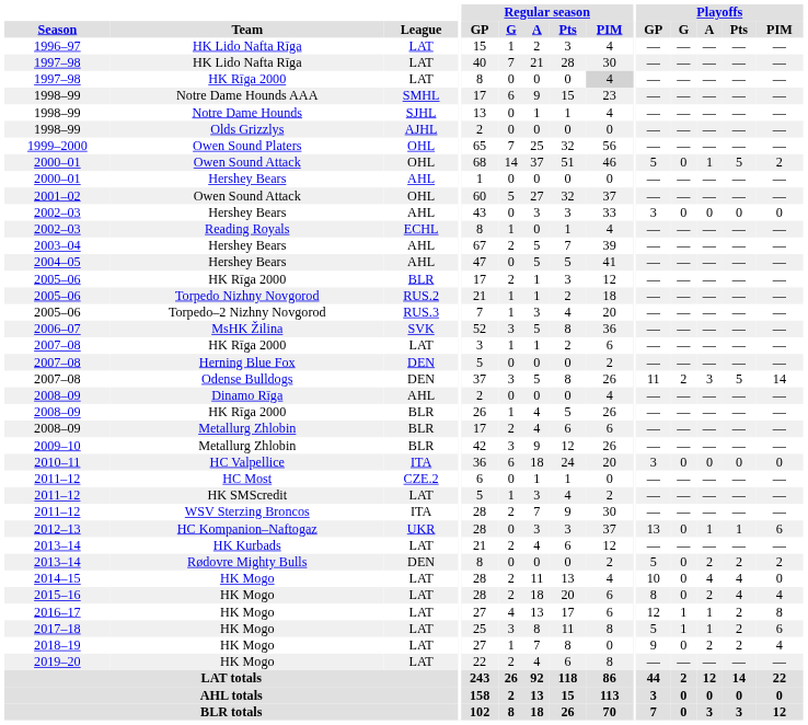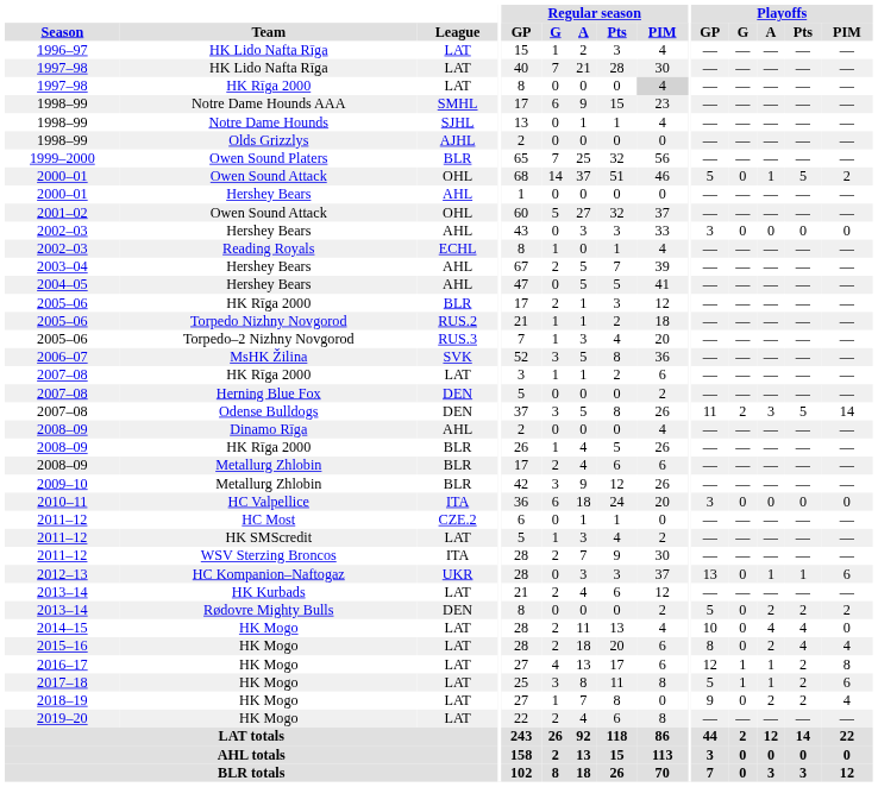 <table border="0" cellpadding="1" cellspacing="0" style="text-align:center; width:60em">
 <tr bgcolor="#e0e0e0">
 <th colspan="3" bgcolor="#ffffff"></th>
 <th rowspan="99" bgcolor="#ffffff"></th>
 <th colspan="5"><a href='#'>Regular season</a></th>
 <th rowspan="99" bgcolor="#ffffff"></th>
 <th colspan="5"><a href='#'>Playoffs</a></th>
 </tr>
 <tr bgcolor="#e0e0e0">
 <th><a href='#'>Season</a></th>
 <th>Team</th>
 <th>League</th>
 <th>GP</th>
 <th><a href='#'>G</a></th>
 <th><a href='#'>A</a></th>
 <th><a href='#'>Pts</a></th>
 <th><a href='#'>PIM</a></th>
 <th>GP</th>
 <th>G</th>
 <th>A</th>
 <th>Pts</th>
 <th>PIM</th>
 </tr>
 <tr>
 <td><a href='#'>1996–97</a></td>
 <td><a href='#'>HK Lido Nafta Rīga</a></td>
 <td><a href='#'>LAT</a></td>
 <td>15</td>
 <td>1</td>
 <td>2</td>
 <td>3</td>
 <td>4</td>
 <td>—</td>
 <td>—</td>
 <td>—</td>
 <td>—</td>
 <td>—</td>
 </tr>
 <tr bgcolor="#f0f0f0">
 <td><a href='#'>1997–98</a></td>
 <td>HK Lido Nafta Rīga</td>
 <td>LAT</td>
 <td>40</td>
 <td>7</td>
 <td>21</td>
 <td>28</td>
 <td>30</td>
 <td>—</td>
 <td>—</td>
 <td>—</td>
 <td>—</td>
 <td>—</td>
 </tr>
 <tr>
 <td><a href='#'>1997–98</a></td>
 <td><a href='#'>HK Rīga 2000</a></td>
 <td>LAT</td>
 <td>8</td>
 <td>0</td>
 <td>0</td>
 <td>0</td>
 <td style="background: lightgrey;">4</td>
 <td>—</td>
 <td>—</td>
 <td>—</td>
 <td>—</td>
 <td>—</td>
 </tr>
 <tr bgcolor="#f0f0f0">
 <td>1998–99</td>
 <td>Notre Dame Hounds AAA</td>
 <td><a href='#'>SMHL</a></td>
 <td>17</td>
 <td>6</td>
 <td>9</td>
 <td>15</td>
 <td>23</td>
 <td>—</td>
 <td>—</td>
 <td>—</td>
 <td>—</td>
 <td>—</td>
 </tr>
 <tr>
 <td>1998–99</td>
 <td><a href='#'>Notre Dame Hounds</a></td>
 <td><a href='#'>SJHL</a></td>
 <td>13</td>
 <td>0</td>
 <td>1</td>
 <td>1</td>
 <td>4</td>
 <td>—</td>
 <td>—</td>
 <td>—</td>
 <td>—</td>
 <td>—</td>
 </tr>
 <tr bgcolor="#f0f0f0">
 <td>1998–99</td>
 <td><a href='#'>Olds Grizzlys</a></td>
 <td><a href='#'>AJHL</a></td>
 <td>2</td>
 <td>0</td>
 <td>0</td>
 <td>0</td>
 <td>0</td>
 <td>—</td>
 <td>—</td>
 <td>—</td>
 <td>—</td>
 <td>—</td>
 </tr>
 <tr>
 <td><a href='#'>1999–2000</a></td>
 <td><a href='#'>Owen Sound Platers</a></td>
-<td><a href='#'>OHL</a></td>
+<td><a href='#'>BLR</a></td>
 <td>65</td>
 <td>7</td>
 <td>25</td>
 <td>32</td>
 <td>56</td>
 <td>—</td>
 <td>—</td>
 <td>—</td>
 <td>—</td>
 <td>—</td>
 </tr>
 <tr bgcolor="#f0f0f0">
 <td><a href='#'>2000–01</a></td>
 <td><a href='#'>Owen Sound Attack</a></td>
 <td>OHL</td>
 <td>68</td>
 <td>14</td>
 <td>37</td>
 <td>51</td>
 <td>46</td>
 <td>5</td>
 <td>0</td>
 <td>1</td>
 <td>5</td>
 <td>2</td>
 </tr>
 <tr>
 <td><a href='#'>2000–01</a></td>
 <td><a href='#'>Hershey Bears</a></td>
 <td><a href='#'>AHL</a></td>
 <td>1</td>
 <td>0</td>
 <td>0</td>
 <td>0</td>
 <td>0</td>
 <td>—</td>
 <td>—</td>
 <td>—</td>
 <td>—</td>
 <td>—</td>
 </tr>
 <tr bgcolor="#f0f0f0">
 <td><a href='#'>2001–02</a></td>
 <td>Owen Sound Attack</td>
 <td>OHL</td>
 <td>60</td>
 <td>5</td>
 <td>27</td>
 <td>32</td>
 <td>37</td>
 <td>—</td>
 <td>—</td>
 <td>—</td>
 <td>—</td>
 <td>—</td>
 </tr>
 <tr>
 <td><a href='#'>2002–03</a></td>
 <td>Hershey Bears</td>
 <td>AHL</td>
 <td>43</td>
 <td>0</td>
 <td>3</td>
 <td>3</td>
 <td>33</td>
 <td>3</td>
 <td>0</td>
 <td>0</td>
 <td>0</td>
 <td>0</td>
 </tr>
 <tr bgcolor="#f0f0f0">
 <td><a href='#'>2002–03</a></td>
 <td><a href='#'>Reading Royals</a></td>
 <td><a href='#'>ECHL</a></td>
 <td>8</td>
 <td>1</td>
 <td>0</td>
 <td>1</td>
 <td>4</td>
 <td>—</td>
 <td>—</td>
 <td>—</td>
 <td>—</td>
 <td>—</td>
 </tr>
 <tr>
 <td><a href='#'>2003–04</a></td>
 <td>Hershey Bears</td>
 <td>AHL</td>
 <td>67</td>
 <td>2</td>
 <td>5</td>
 <td>7</td>
 <td>39</td>
 <td>—</td>
 <td>—</td>
 <td>—</td>
 <td>—</td>
 <td>—</td>
 </tr>
 <tr bgcolor="#f0f0f0">
 <td><a href='#'>2004–05</a></td>
 <td>Hershey Bears</td>
 <td>AHL</td>
 <td>47</td>
 <td>0</td>
 <td>5</td>
 <td>5</td>
 <td>41</td>
 <td>—</td>
 <td>—</td>
 <td>—</td>
 <td>—</td>
 <td>—</td>
 </tr>
 <tr>
 <td><a href='#'>2005–06</a></td>
 <td>HK Rīga 2000</td>
 <td><a href='#'>BLR</a></td>
 <td>17</td>
 <td>2</td>
 <td>1</td>
 <td>3</td>
 <td>12</td>
 <td>—</td>
 <td>—</td>
 <td>—</td>
 <td>—</td>
 <td>—</td>
 </tr>
 <tr bgcolor="#f0f0f0">
 <td><a href='#'>2005–06</a></td>
 <td><a href='#'>Torpedo Nizhny Novgorod</a></td>
 <td><a href='#'>RUS.2</a></td>
 <td>21</td>
 <td>1</td>
 <td>1</td>
 <td>2</td>
 <td>18</td>
 <td>—</td>
 <td>—</td>
 <td>—</td>
 <td>—</td>
 <td>—</td>
 </tr>
 <tr>
 <td>2005–06</td>
 <td>Torpedo–2 Nizhny Novgorod</td>
 <td><a href='#'>RUS.3</a></td>
 <td>7</td>
 <td>1</td>
 <td>3</td>
 <td>4</td>
 <td>20</td>
 <td>—</td>
 <td>—</td>
 <td>—</td>
 <td>—</td>
 <td>—</td>
 </tr>
 <tr bgcolor="#f0f0f0">
 <td><a href='#'>2006–07</a></td>
 <td><a href='#'>MsHK Žilina</a></td>
 <td><a href='#'>SVK</a></td>
 <td>52</td>
 <td>3</td>
 <td>5</td>
 <td>8</td>
 <td>36</td>
 <td>—</td>
 <td>—</td>
 <td>—</td>
 <td>—</td>
 <td>—</td>
 </tr>
 <tr>
 <td><a href='#'>2007–08</a></td>
 <td>HK Rīga 2000</td>
 <td>LAT</td>
 <td>3</td>
 <td>1</td>
 <td>1</td>
 <td>2</td>
 <td>6</td>
 <td>—</td>
 <td>—</td>
 <td>—</td>
 <td>—</td>
 <td>—</td>
 </tr>
 <tr bgcolor="#f0f0f0">
 <td><a href='#'>2007–08</a></td>
 <td><a href='#'>Herning Blue Fox</a></td>
 <td><a href='#'>DEN</a></td>
 <td>5</td>
 <td>0</td>
 <td>0</td>
 <td>0</td>
 <td>2</td>
 <td>—</td>
 <td>—</td>
 <td>—</td>
 <td>—</td>
 <td>—</td>
 </tr>
 <tr>
 <td>2007–08</td>
 <td><a href='#'>Odense Bulldogs</a></td>
 <td>DEN</td>
 <td>37</td>
 <td>3</td>
 <td>5</td>
 <td>8</td>
 <td>26</td>
 <td>11</td>
 <td>2</td>
 <td>3</td>
 <td>5</td>
 <td>14</td>
 </tr>
 <tr bgcolor="#f0f0f0">
 <td><a href='#'>2008–09</a></td>
 <td><a href='#'>Dinamo Rīga</a></td>
 <td>AHL</td>
 <td>2</td>
 <td>0</td>
 <td>0</td>
 <td>0</td>
 <td>4</td>
 <td>—</td>
 <td>—</td>
 <td>—</td>
 <td>—</td>
 <td>—</td>
 </tr>
 <tr>
 <td><a href='#'>2008–09</a></td>
 <td>HK Rīga 2000</td>
 <td>BLR</td>
 <td>26</td>
 <td>1</td>
 <td>4</td>
 <td>5</td>
 <td>26</td>
 <td>—</td>
 <td>—</td>
 <td>—</td>
 <td>—</td>
 <td>—</td>
 </tr>
 <tr bgcolor="#f0f0f0">
 <td>2008–09</td>
 <td><a href='#'>Metallurg Zhlobin</a></td>
 <td>BLR</td>
 <td>17</td>
 <td>2</td>
 <td>4</td>
 <td>6</td>
 <td>6</td>
 <td>—</td>
 <td>—</td>
 <td>—</td>
 <td>—</td>
 <td>—</td>
 </tr>
 <tr>
 <td><a href='#'>2009–10</a></td>
 <td>Metallurg Zhlobin</td>
 <td>BLR</td>
 <td>42</td>
 <td>3</td>
 <td>9</td>
 <td>12</td>
 <td>26</td>
 <td>—</td>
 <td>—</td>
 <td>—</td>
 <td>—</td>
 <td>—</td>
 </tr>
 <tr bgcolor="#f0f0f0">
 <td><a href='#'>2010–11</a></td>
 <td><a href='#'>HC Valpellice</a></td>
 <td><a href='#'>ITA</a></td>
 <td>36</td>
 <td>6</td>
 <td>18</td>
 <td>24</td>
 <td>20</td>
 <td>3</td>
 <td>0</td>
 <td>0</td>
 <td>0</td>
 <td>0</td>
 </tr>
 <tr>
 <td><a href='#'>2011–12</a></td>
 <td><a href='#'>HC Most</a></td>
 <td><a href='#'>CZE.2</a></td>
 <td>6</td>
 <td>0</td>
 <td>1</td>
 <td>1</td>
 <td>0</td>
 <td>—</td>
 <td>—</td>
 <td>—</td>
 <td>—</td>
 <td>—</td>
 </tr>
 <tr bgcolor="#f0f0f0">
 <td><a href='#'>2011–12</a></td>
 <td>HK SMScredit</td>
 <td>LAT</td>
 <td>5</td>
 <td>1</td>
 <td>3</td>
 <td>4</td>
 <td>2</td>
 <td>—</td>
 <td>—</td>
 <td>—</td>
 <td>—</td>
 <td>—</td>
 </tr>
 <tr>
 <td><a href='#'>2011–12</a></td>
 <td><a href='#'>WSV Sterzing Broncos</a></td>
 <td>ITA</td>
 <td>28</td>
 <td>2</td>
 <td>7</td>
 <td>9</td>
 <td>30</td>
 <td>—</td>
 <td>—</td>
 <td>—</td>
 <td>—</td>
 <td>—</td>
 </tr>
 <tr bgcolor="#f0f0f0">
 <td><a href='#'>2012–13</a></td>
 <td><a href='#'>HC Kompanion–Naftogaz</a></td>
 <td><a href='#'>UKR</a></td>
 <td>28</td>
 <td>0</td>
 <td>3</td>
 <td>3</td>
 <td>37</td>
 <td>13</td>
 <td>0</td>
 <td>1</td>
 <td>1</td>
 <td>6</td>
 </tr>
 <tr>
 <td><a href='#'>2013–14</a></td>
 <td><a href='#'>HK Kurbads</a></td>
 <td>LAT</td>
 <td>21</td>
 <td>2</td>
 <td>4</td>
 <td>6</td>
 <td>12</td>
 <td>—</td>
 <td>—</td>
 <td>—</td>
 <td>—</td>
 <td>—</td>
 </tr>
 <tr bgcolor="#f0f0f0">
 <td><a href='#'>2013–14</a></td>
 <td><a href='#'>Rødovre Mighty Bulls</a></td>
 <td>DEN</td>
 <td>8</td>
 <td>0</td>
 <td>0</td>
 <td>0</td>
 <td>2</td>
 <td>5</td>
 <td>0</td>
 <td>2</td>
 <td>2</td>
 <td>2</td>
 </tr>
 <tr>
 <td><a href='#'>2014–15</a></td>
 <td><a href='#'>HK Mogo</a></td>
 <td>LAT</td>
 <td>28</td>
 <td>2</td>
 <td>11</td>
 <td>13</td>
 <td>4</td>
 <td>10</td>
 <td>0</td>
 <td>4</td>
 <td>4</td>
 <td>0</td>
 </tr>
 <tr bgcolor="#f0f0f0">
 <td><a href='#'>2015–16</a></td>
 <td>HK Mogo</td>
 <td>LAT</td>
 <td>28</td>
 <td>2</td>
 <td>18</td>
 <td>20</td>
 <td>6</td>
 <td>8</td>
 <td>0</td>
 <td>2</td>
 <td>4</td>
 <td>4</td>
 </tr>
 <tr>
 <td><a href='#'>2016–17</a></td>
 <td>HK Mogo</td>
 <td>LAT</td>
 <td>27</td>
 <td>4</td>
 <td>13</td>
 <td>17</td>
 <td>6</td>
 <td>12</td>
 <td>1</td>
 <td>1</td>
 <td>2</td>
 <td>8</td>
 </tr>
 <tr bgcolor="#f0f0f0">
 <td><a href='#'>2017–18</a></td>
 <td>HK Mogo</td>
 <td>LAT</td>
 <td>25</td>
 <td>3</td>
 <td>8</td>
 <td>11</td>
 <td>8</td>
 <td>5</td>
 <td>1</td>
 <td>1</td>
 <td>2</td>
 <td>6</td>
 </tr>
 <tr>
 <td><a href='#'>2018–19</a></td>
 <td>HK Mogo</td>
 <td>LAT</td>
 <td>27</td>
 <td>1</td>
 <td>7</td>
 <td>8</td>
 <td>0</td>
 <td>9</td>
 <td>0</td>
 <td>2</td>
 <td>2</td>
 <td>4</td>
 </tr>
 <tr bgcolor="#f0f0f0">
 <td><a href='#'>2019–20</a></td>
 <td>HK Mogo</td>
 <td>LAT</td>
 <td>22</td>
 <td>2</td>
 <td>4</td>
 <td>6</td>
 <td>8</td>
 <td>—</td>
 <td>—</td>
 <td>—</td>
 <td>—</td>
 <td>—</td>
 </tr>
 <tr bgcolor="#e0e0e0">
 <th colspan="3">LAT totals</th>
 <th>243</th>
 <th>26</th>
 <th>92</th>
 <th>118</th>
 <th>86</th>
 <th>44</th>
 <th>2</th>
 <th>12</th>
 <th>14</th>
 <th>22</th>
 </tr>
 <tr bgcolor="#e0e0e0">
 <th colspan="3">AHL totals</th>
 <th>158</th>
 <th>2</th>
 <th>13</th>
 <th>15</th>
 <th>113</th>
 <th>3</th>
 <th>0</th>
 <th>0</th>
 <th>0</th>
 <th>0</th>
 </tr>
 <tr bgcolor="#e0e0e0">
 <th colspan="3">BLR totals</th>
 <th>102</th>
 <th>8</th>
 <th>18</th>
 <th>26</th>
 <th>70</th>
 <th>7</th>
 <th>0</th>
 <th>3</th>
 <th>3</th>
 <th>12</th>
 </tr>
 </table>
